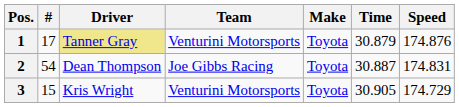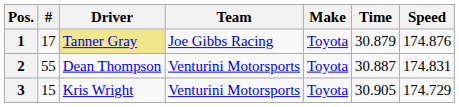 <table class="wikitable" style="font-size:95%">
 <tr>
 <th>Pos.</th>
 <th>#</th>
 <th>Driver</th>
 <th>Team</th>
 <th>Make</th>
 <th>Time</th>
 <th>Speed</th>
 </tr>
 <tr>
 <th>1</th>
 <td>17</td>
 <td style="background: khaki;"><a href='#'>Tanner Gray</a></td>
-<td><a href='#'>Venturini Motorsports</a></td>
+<td><a href='#'>Joe Gibbs Racing</a></td>
 <td><a href='#'>Toyota</a></td>
 <td>30.879</td>
 <td>174.876</td>
 </tr>
 <tr>
 <th>2</th>
-<td>54</td>
+<td>55</td>
 <td><a href='#'>Dean Thompson</a></td>
-<td><a href='#'>Joe Gibbs Racing</a></td>
+<td><a href='#'>Venturini Motorsports</a></td>
 <td><a href='#'>Toyota</a></td>
 <td>30.887</td>
 <td>174.831</td>
 </tr>
 <tr>
 <th>3</th>
 <td>15</td>
 <td><a href='#'>Kris Wright</a></td>
 <td><a href='#'>Venturini Motorsports</a></td>
 <td><a href='#'>Toyota</a></td>
 <td>30.905</td>
 <td>174.729</td>
 </tr>
 </table>
